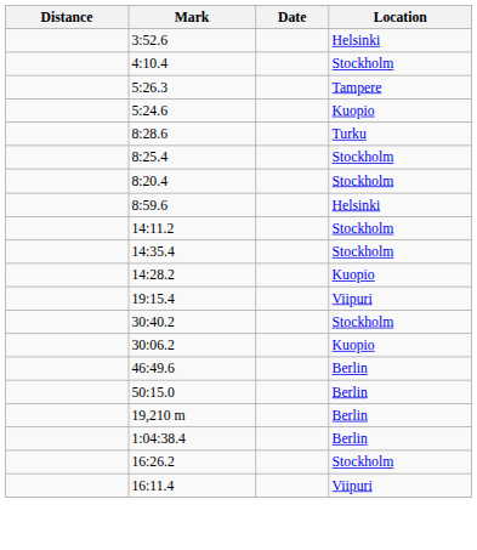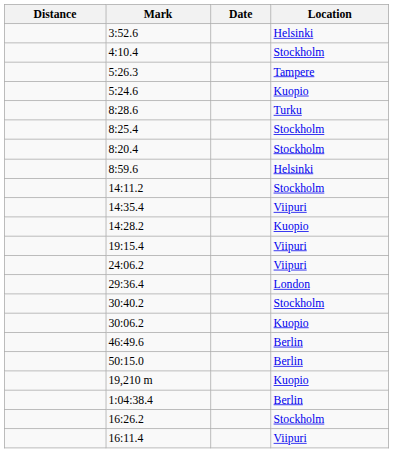 <table class="wikitable sortable" width="75%" style="text-align: left; font-size: 95%; max-width: 500px;">
 <tr>
 <th>Distance</th>
 <th>Mark</th>
 <th>Date</th>
 <th>Location</th>
 </tr>
 <tr>
 <td></td>
 <td>3:52.6</td>
 <td></td>
 <td><a href='#'>Helsinki</a></td>
 </tr>
 <tr>
 <td></td>
 <td>4:10.4</td>
 <td></td>
 <td><a href='#'>Stockholm</a></td>
 </tr>
 <tr>
 <td></td>
 <td>5:26.3</td>
 <td></td>
 <td><a href='#'>Tampere</a></td>
 </tr>
 <tr>
 <td></td>
 <td>5:24.6</td>
 <td></td>
 <td><a href='#'>Kuopio</a></td>
 </tr>
 <tr>
 <td></td>
 <td>8:28.6</td>
 <td></td>
 <td><a href='#'>Turku</a></td>
 </tr>
 <tr>
 <td></td>
 <td>8:25.4</td>
 <td></td>
 <td><a href='#'>Stockholm</a></td>
 </tr>
 <tr>
 <td></td>
 <td>8:20.4</td>
 <td></td>
 <td><a href='#'>Stockholm</a></td>
 </tr>
 <tr>
 <td></td>
 <td>8:59.6</td>
 <td></td>
 <td><a href='#'>Helsinki</a></td>
 </tr>
 <tr>
 <td></td>
 <td>14:11.2</td>
 <td></td>
 <td><a href='#'>Stockholm</a></td>
 </tr>
 <tr>
 <td></td>
 <td>14:35.4</td>
 <td></td>
-<td><a href='#'>Stockholm</a></td>
+<td><a href='#'>Viipuri</a></td>
 </tr>
 <tr>
 <td></td>
 <td>14:28.2</td>
 <td></td>
 <td><a href='#'>Kuopio</a></td>
 </tr>
 <tr>
 <td></td>
 <td>19:15.4</td>
 <td></td>
 <td><a href='#'>Viipuri</a></td>
+</tr>
+<tr>
+<td></td>
+<td>24:06.2</td>
+<td></td>
+<td><a href='#'>Viipuri</a></td>
+</tr>
+<tr>
+<td></td>
+<td>29:36.4</td>
+<td></td>
+<td><a href='#'>London</a></td>
 </tr>
 <tr>
 <td></td>
 <td>30:40.2</td>
 <td></td>
 <td><a href='#'>Stockholm</a></td>
 </tr>
 <tr>
 <td></td>
 <td>30:06.2</td>
 <td></td>
 <td><a href='#'>Kuopio</a></td>
 </tr>
 <tr>
 <td></td>
 <td>46:49.6</td>
 <td></td>
 <td><a href='#'>Berlin</a></td>
 </tr>
 <tr>
 <td></td>
 <td>50:15.0</td>
 <td></td>
 <td><a href='#'>Berlin</a></td>
 </tr>
 <tr>
 <td></td>
 <td>19,210 m</td>
 <td></td>
-<td><a href='#'>Berlin</a></td>
+<td><a href='#'>Kuopio</a></td>
 </tr>
 <tr>
 <td></td>
 <td>1:04:38.4</td>
 <td></td>
 <td><a href='#'>Berlin</a></td>
 </tr>
 <tr>
 <td></td>
 <td>16:26.2</td>
 <td></td>
 <td><a href='#'>Stockholm</a></td>
 </tr>
 <tr>
 <td></td>
 <td>16:11.4</td>
 <td></td>
 <td><a href='#'>Viipuri</a></td>
 </tr>
 </table>
